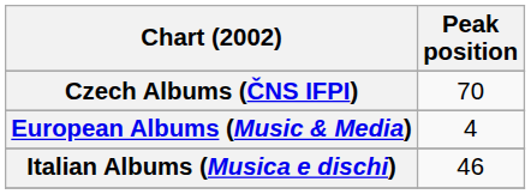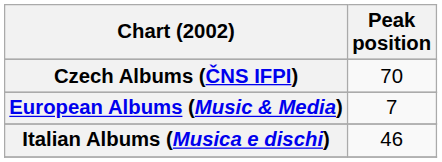 <table class="wikitable sortable plainrowheaders" style="text-align:center">
 <tr>
 <th scope="col">Chart (2002)</th>
 <th scope="col">Peak<br>position</th>
 </tr>
 <tr>
 </tr>
 <tr>
 </tr>
 <tr>
 <th scope="row">Czech Albums (<a href='#'>ČNS IFPI</a>)</th>
 <td>70</td>
 </tr>
 <tr>
 </tr>
 <tr>
 </tr>
 <tr>
 <th scope="row"><a href='#'>European Albums</a> (<em><a href='#'>Music & Media</a></em>)</th>
-<td>4</td>
+<td>7</td>
 </tr>
 <tr>
 </tr>
 <tr>
 </tr>
 <tr>
 </tr>
 <tr>
 <th scope="row">Italian Albums (<em><a href='#'>Musica e dischi</a></em>)</th>
 <td>46</td>
 </tr>
 <tr>
 </tr>
 <tr>
 </tr>
 <tr>
 </tr>
 <tr>
 </tr>
 <tr>
 </tr>
 <tr>
 </tr>
 </table>
